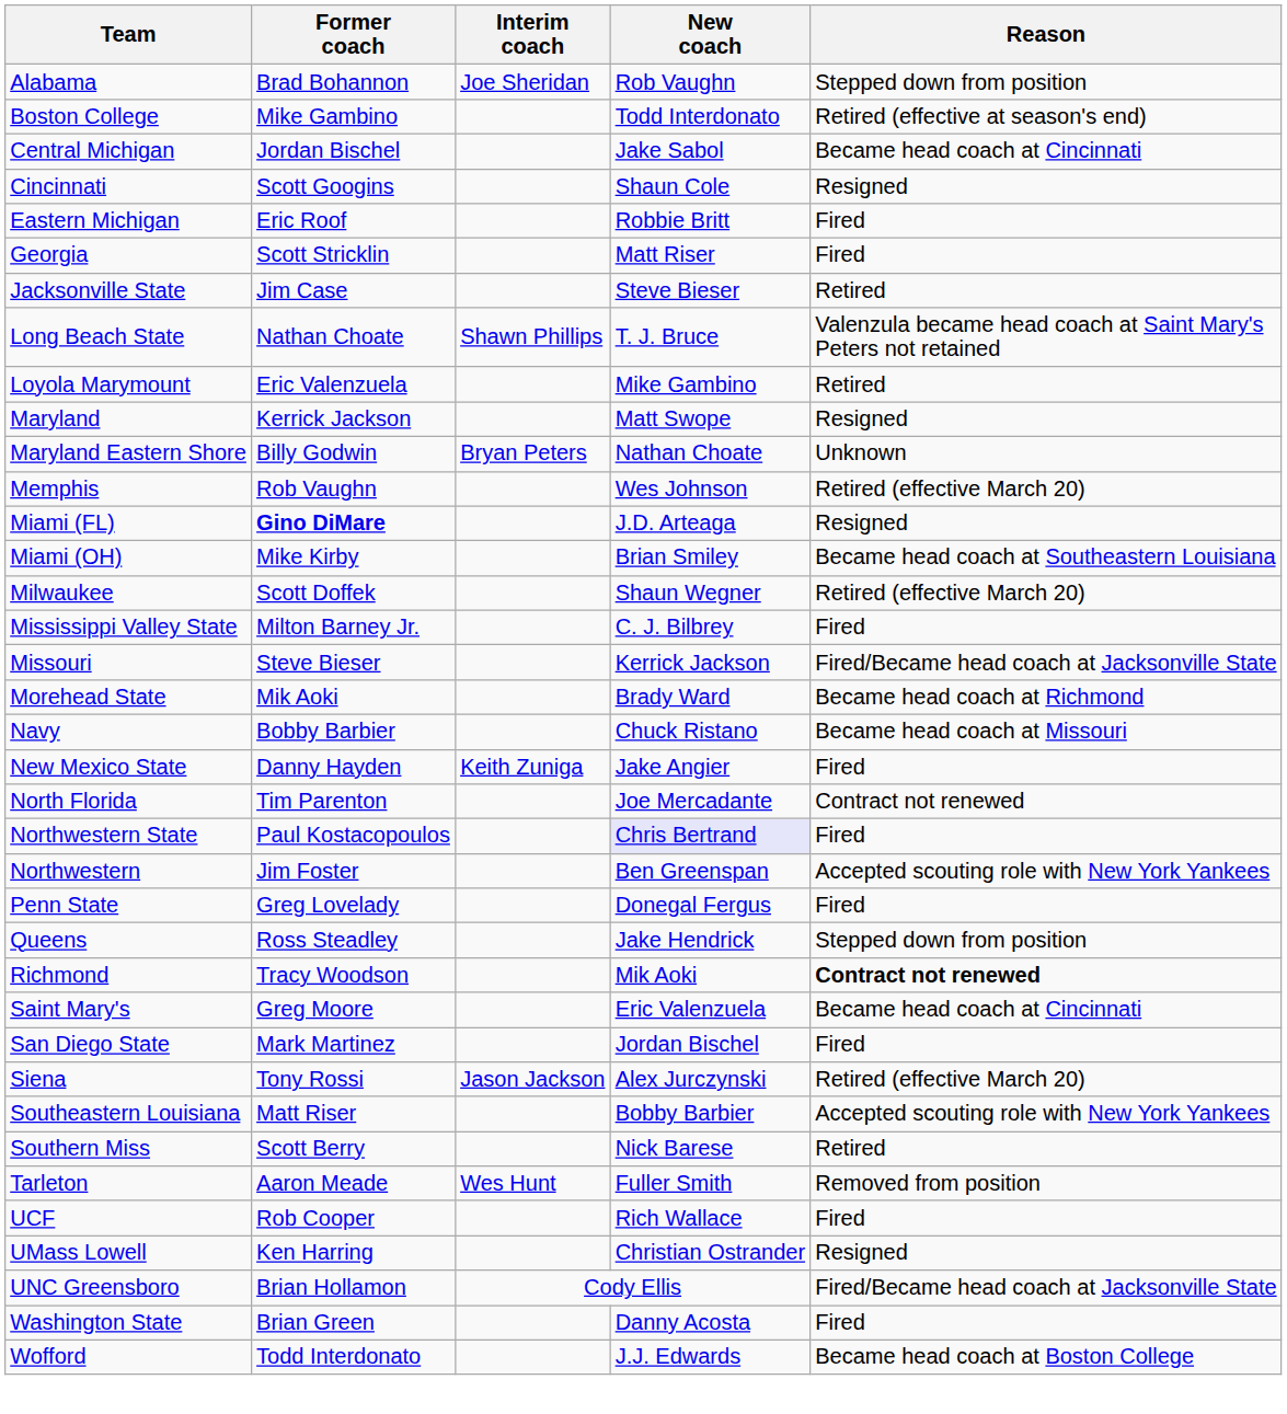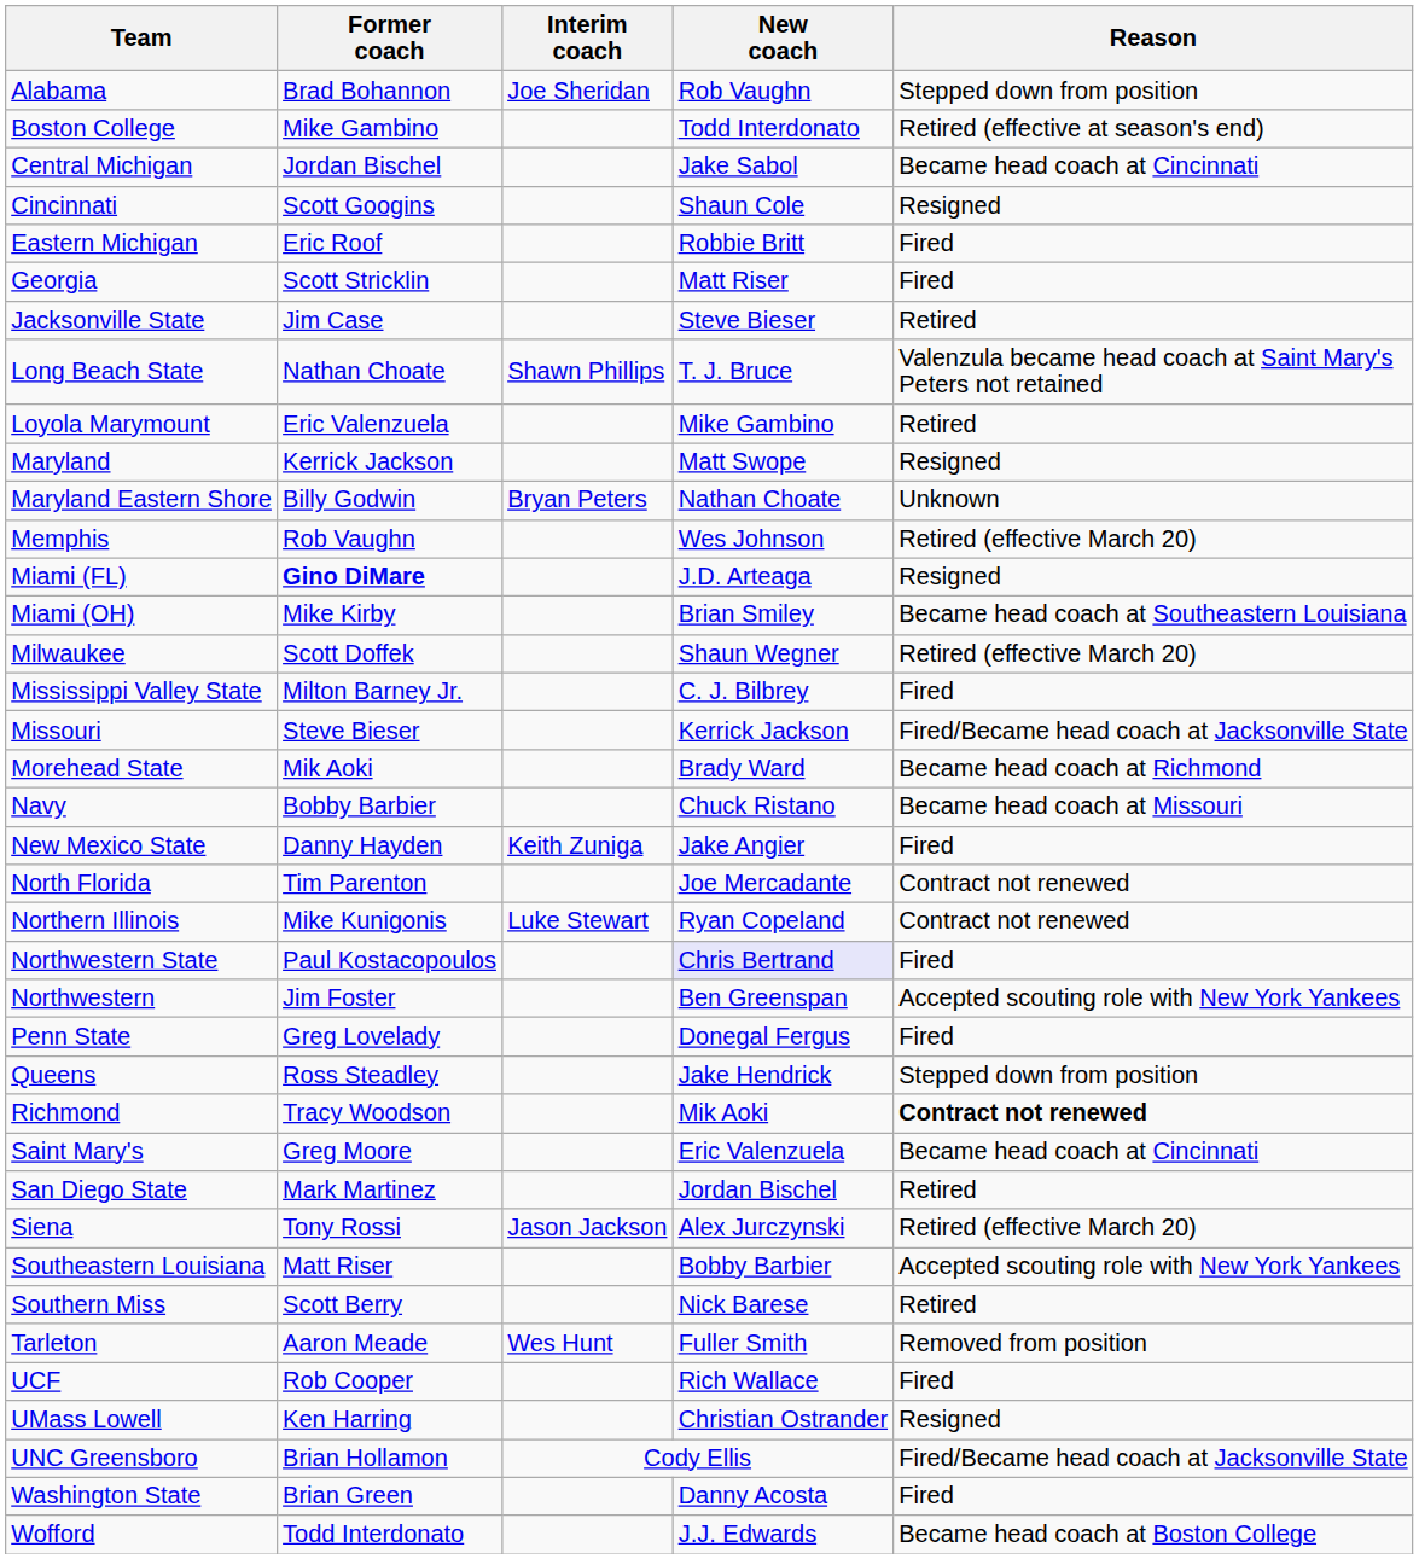 <table class="wikitable">
 <tr>
 <th>Team</th>
 <th>Former<br>coach</th>
 <th>Interim<br>coach</th>
 <th>New<br>coach</th>
 <th>Reason</th>
 </tr>
 <tr>
 <td><a href='#'>Alabama</a></td>
 <td><a href='#'>Brad Bohannon</a></td>
 <td><a href='#'>Joe Sheridan</a></td>
 <td><a href='#'>Rob Vaughn</a></td>
 <td>Stepped down from position</td>
 </tr>
 <tr>
 <td><a href='#'>Boston College</a></td>
 <td><a href='#'>Mike Gambino</a></td>
 <td></td>
 <td><a href='#'>Todd Interdonato</a></td>
 <td>Retired (effective at season's end)</td>
 </tr>
 <tr>
 <td><a href='#'>Central Michigan</a></td>
 <td><a href='#'>Jordan Bischel</a></td>
 <td></td>
 <td><a href='#'>Jake Sabol</a></td>
 <td>Became head coach at <a href='#'>Cincinnati</a></td>
 </tr>
 <tr>
 <td><a href='#'>Cincinnati</a></td>
 <td><a href='#'>Scott Googins</a></td>
 <td></td>
 <td><a href='#'>Shaun Cole</a></td>
 <td>Resigned</td>
 </tr>
 <tr>
 <td><a href='#'>Eastern Michigan</a></td>
 <td><a href='#'>Eric Roof</a></td>
 <td></td>
 <td><a href='#'>Robbie Britt</a></td>
 <td>Fired</td>
 </tr>
 <tr>
 <td><a href='#'>Georgia</a></td>
 <td><a href='#'>Scott Stricklin</a></td>
 <td></td>
 <td><a href='#'>Matt Riser</a></td>
 <td>Fired</td>
 </tr>
 <tr>
 <td><a href='#'>Jacksonville State</a></td>
 <td><a href='#'>Jim Case</a></td>
 <td></td>
 <td><a href='#'>Steve Bieser</a></td>
 <td>Retired</td>
 </tr>
 <tr>
 <td><a href='#'>Long Beach State</a></td>
 <td><a href='#'>Nathan Choate</a></td>
 <td><a href='#'>Shawn Phillips</a></td>
 <td><a href='#'>T. J. Bruce</a></td>
 <td>Valenzula became head coach at <a href='#'>Saint Mary's</a><br>Peters not retained</td>
 </tr>
 <tr>
 <td><a href='#'>Loyola Marymount</a></td>
 <td><a href='#'>Eric Valenzuela</a></td>
 <td></td>
 <td><a href='#'>Mike Gambino</a></td>
 <td>Retired</td>
 </tr>
 <tr>
 <td><a href='#'>Maryland</a></td>
 <td><a href='#'>Kerrick Jackson</a></td>
 <td></td>
 <td><a href='#'>Matt Swope</a></td>
 <td>Resigned</td>
 </tr>
 <tr>
 <td><a href='#'>Maryland Eastern Shore</a></td>
 <td><a href='#'>Billy Godwin</a></td>
 <td><a href='#'>Bryan Peters</a></td>
 <td><a href='#'>Nathan Choate</a></td>
 <td>Unknown</td>
 </tr>
 <tr>
 <td><a href='#'>Memphis</a></td>
 <td><a href='#'>Rob Vaughn</a></td>
 <td></td>
 <td><a href='#'>Wes Johnson</a></td>
 <td>Retired (effective March 20)</td>
 </tr>
 <tr>
 <td><a href='#'>Miami (FL)</a></td>
 <td><strong><a href='#'>Gino DiMare</a></strong></td>
 <td></td>
 <td><a href='#'>J.D. Arteaga</a></td>
 <td>Resigned</td>
 </tr>
 <tr>
 <td><a href='#'>Miami (OH)</a></td>
 <td><a href='#'>Mike Kirby</a></td>
 <td></td>
 <td><a href='#'>Brian Smiley</a></td>
 <td>Became head coach at <a href='#'>Southeastern Louisiana</a></td>
 </tr>
 <tr>
 <td><a href='#'>Milwaukee</a></td>
 <td><a href='#'>Scott Doffek</a></td>
 <td></td>
 <td><a href='#'>Shaun Wegner</a></td>
 <td>Retired (effective March 20)</td>
 </tr>
 <tr>
 <td><a href='#'>Mississippi Valley State</a></td>
 <td><a href='#'>Milton Barney Jr.</a></td>
 <td></td>
 <td><a href='#'>C. J. Bilbrey</a></td>
 <td>Fired</td>
 </tr>
 <tr>
 <td><a href='#'>Missouri</a></td>
 <td><a href='#'>Steve Bieser</a></td>
 <td></td>
 <td><a href='#'>Kerrick Jackson</a></td>
 <td>Fired/Became head coach at <a href='#'>Jacksonville State</a></td>
 </tr>
 <tr>
 <td><a href='#'>Morehead State</a></td>
 <td><a href='#'>Mik Aoki</a></td>
 <td></td>
 <td><a href='#'>Brady Ward</a></td>
 <td>Became head coach at <a href='#'>Richmond</a></td>
 </tr>
 <tr>
 <td><a href='#'>Navy</a></td>
 <td><a href='#'>Bobby Barbier</a></td>
 <td></td>
 <td><a href='#'>Chuck Ristano</a></td>
 <td>Became head coach at <a href='#'>Missouri</a></td>
 </tr>
 <tr>
 <td><a href='#'>New Mexico State</a></td>
 <td><a href='#'>Danny Hayden</a></td>
 <td><a href='#'>Keith Zuniga</a></td>
 <td><a href='#'>Jake Angier</a></td>
 <td>Fired</td>
 </tr>
 <tr>
 <td><a href='#'>North Florida</a></td>
 <td><a href='#'>Tim Parenton</a></td>
 <td></td>
 <td><a href='#'>Joe Mercadante</a></td>
 <td>Contract not renewed</td>
 </tr>
 <tr>
+<td><a href='#'>Northern Illinois</a></td>
+<td><a href='#'>Mike Kunigonis</a></td>
+<td><a href='#'>Luke Stewart</a></td>
+<td><a href='#'>Ryan Copeland</a></td>
+<td>Contract not renewed</td>
+</tr>
+<tr>
 <td><a href='#'>Northwestern State</a></td>
 <td><a href='#'>Paul Kostacopoulos</a></td>
 <td></td>
 <td style="background: lavender;"><a href='#'>Chris Bertrand</a></td>
 <td>Fired</td>
 </tr>
 <tr>
 <td><a href='#'>Northwestern</a></td>
 <td><a href='#'>Jim Foster</a></td>
 <td></td>
 <td><a href='#'>Ben Greenspan</a></td>
 <td>Accepted scouting role with <a href='#'>New York Yankees</a></td>
 </tr>
 <tr>
 <td><a href='#'>Penn State</a></td>
 <td><a href='#'>Greg Lovelady</a></td>
 <td></td>
 <td><a href='#'>Donegal Fergus</a></td>
 <td>Fired</td>
 </tr>
 <tr>
 <td><a href='#'>Queens</a></td>
 <td><a href='#'>Ross Steadley</a></td>
 <td></td>
 <td><a href='#'>Jake Hendrick</a></td>
 <td>Stepped down from position</td>
 </tr>
 <tr>
 <td><a href='#'>Richmond</a></td>
 <td><a href='#'>Tracy Woodson</a></td>
 <td></td>
 <td><a href='#'>Mik Aoki</a></td>
 <td><strong>Contract not renewed</strong></td>
 </tr>
 <tr>
 <td><a href='#'>Saint Mary's</a></td>
 <td><a href='#'>Greg Moore</a></td>
 <td></td>
 <td><a href='#'>Eric Valenzuela</a></td>
 <td>Became head coach at <a href='#'>Cincinnati</a></td>
 </tr>
 <tr>
 <td><a href='#'>San Diego State</a></td>
 <td><a href='#'>Mark Martinez</a></td>
 <td></td>
 <td><a href='#'>Jordan Bischel</a></td>
-<td>Fired</td>
+<td>Retired</td>
 </tr>
 <tr>
 <td><a href='#'>Siena</a></td>
 <td><a href='#'>Tony Rossi</a></td>
 <td><a href='#'>Jason Jackson</a></td>
 <td><a href='#'>Alex Jurczynski</a></td>
 <td>Retired (effective March 20)</td>
 </tr>
 <tr>
 <td><a href='#'>Southeastern Louisiana</a></td>
 <td><a href='#'>Matt Riser</a></td>
 <td></td>
 <td><a href='#'>Bobby Barbier</a></td>
 <td>Accepted scouting role with <a href='#'>New York Yankees</a></td>
 </tr>
 <tr>
 <td><a href='#'>Southern Miss</a></td>
 <td><a href='#'>Scott Berry</a></td>
 <td></td>
 <td><a href='#'>Nick Barese</a></td>
 <td>Retired</td>
 </tr>
 <tr>
 <td><a href='#'>Tarleton</a></td>
 <td><a href='#'>Aaron Meade</a></td>
 <td><a href='#'>Wes Hunt</a></td>
 <td><a href='#'>Fuller Smith</a></td>
 <td>Removed from position</td>
 </tr>
 <tr>
 <td><a href='#'>UCF</a></td>
 <td><a href='#'>Rob Cooper</a></td>
 <td></td>
 <td><a href='#'>Rich Wallace</a></td>
 <td>Fired</td>
 </tr>
 <tr>
 <td><a href='#'>UMass Lowell</a></td>
 <td><a href='#'>Ken Harring</a></td>
 <td></td>
 <td><a href='#'>Christian Ostrander</a></td>
 <td>Resigned</td>
 </tr>
 <tr>
 <td><a href='#'>UNC Greensboro</a></td>
 <td><a href='#'>Brian Hollamon</a></td>
 <td colspan="2" style="text-align:center;"><a href='#'>Cody Ellis</a></td>
 <td>Fired/Became head coach at <a href='#'>Jacksonville State</a></td>
 </tr>
 <tr>
 <td><a href='#'>Washington State</a></td>
 <td><a href='#'>Brian Green</a></td>
 <td></td>
 <td><a href='#'>Danny Acosta</a></td>
 <td>Fired</td>
 </tr>
 <tr>
 <td><a href='#'>Wofford</a></td>
 <td><a href='#'>Todd Interdonato</a></td>
 <td></td>
 <td><a href='#'>J.J. Edwards</a></td>
 <td>Became head coach at <a href='#'>Boston College</a></td>
 </tr>
 </table>
